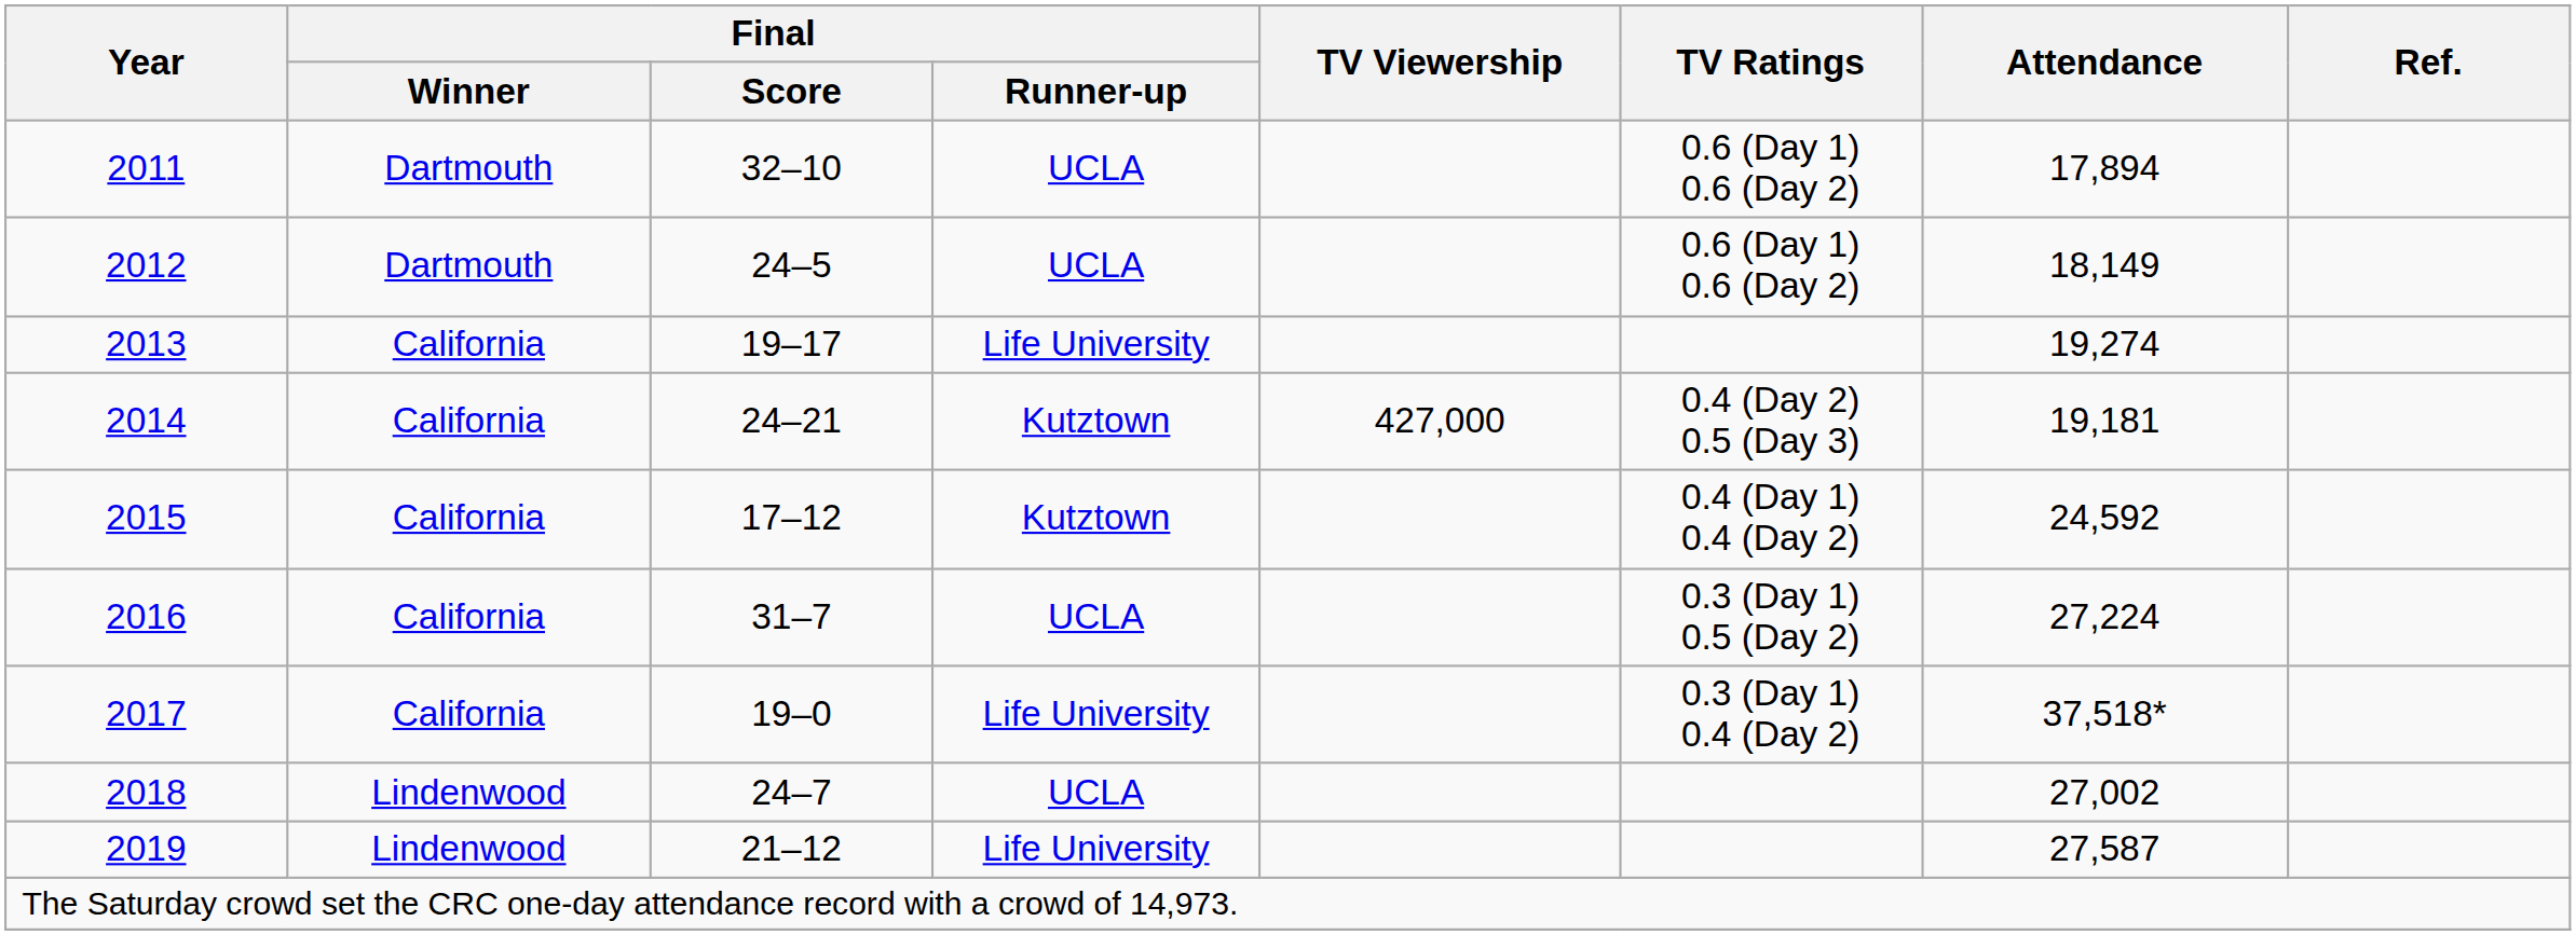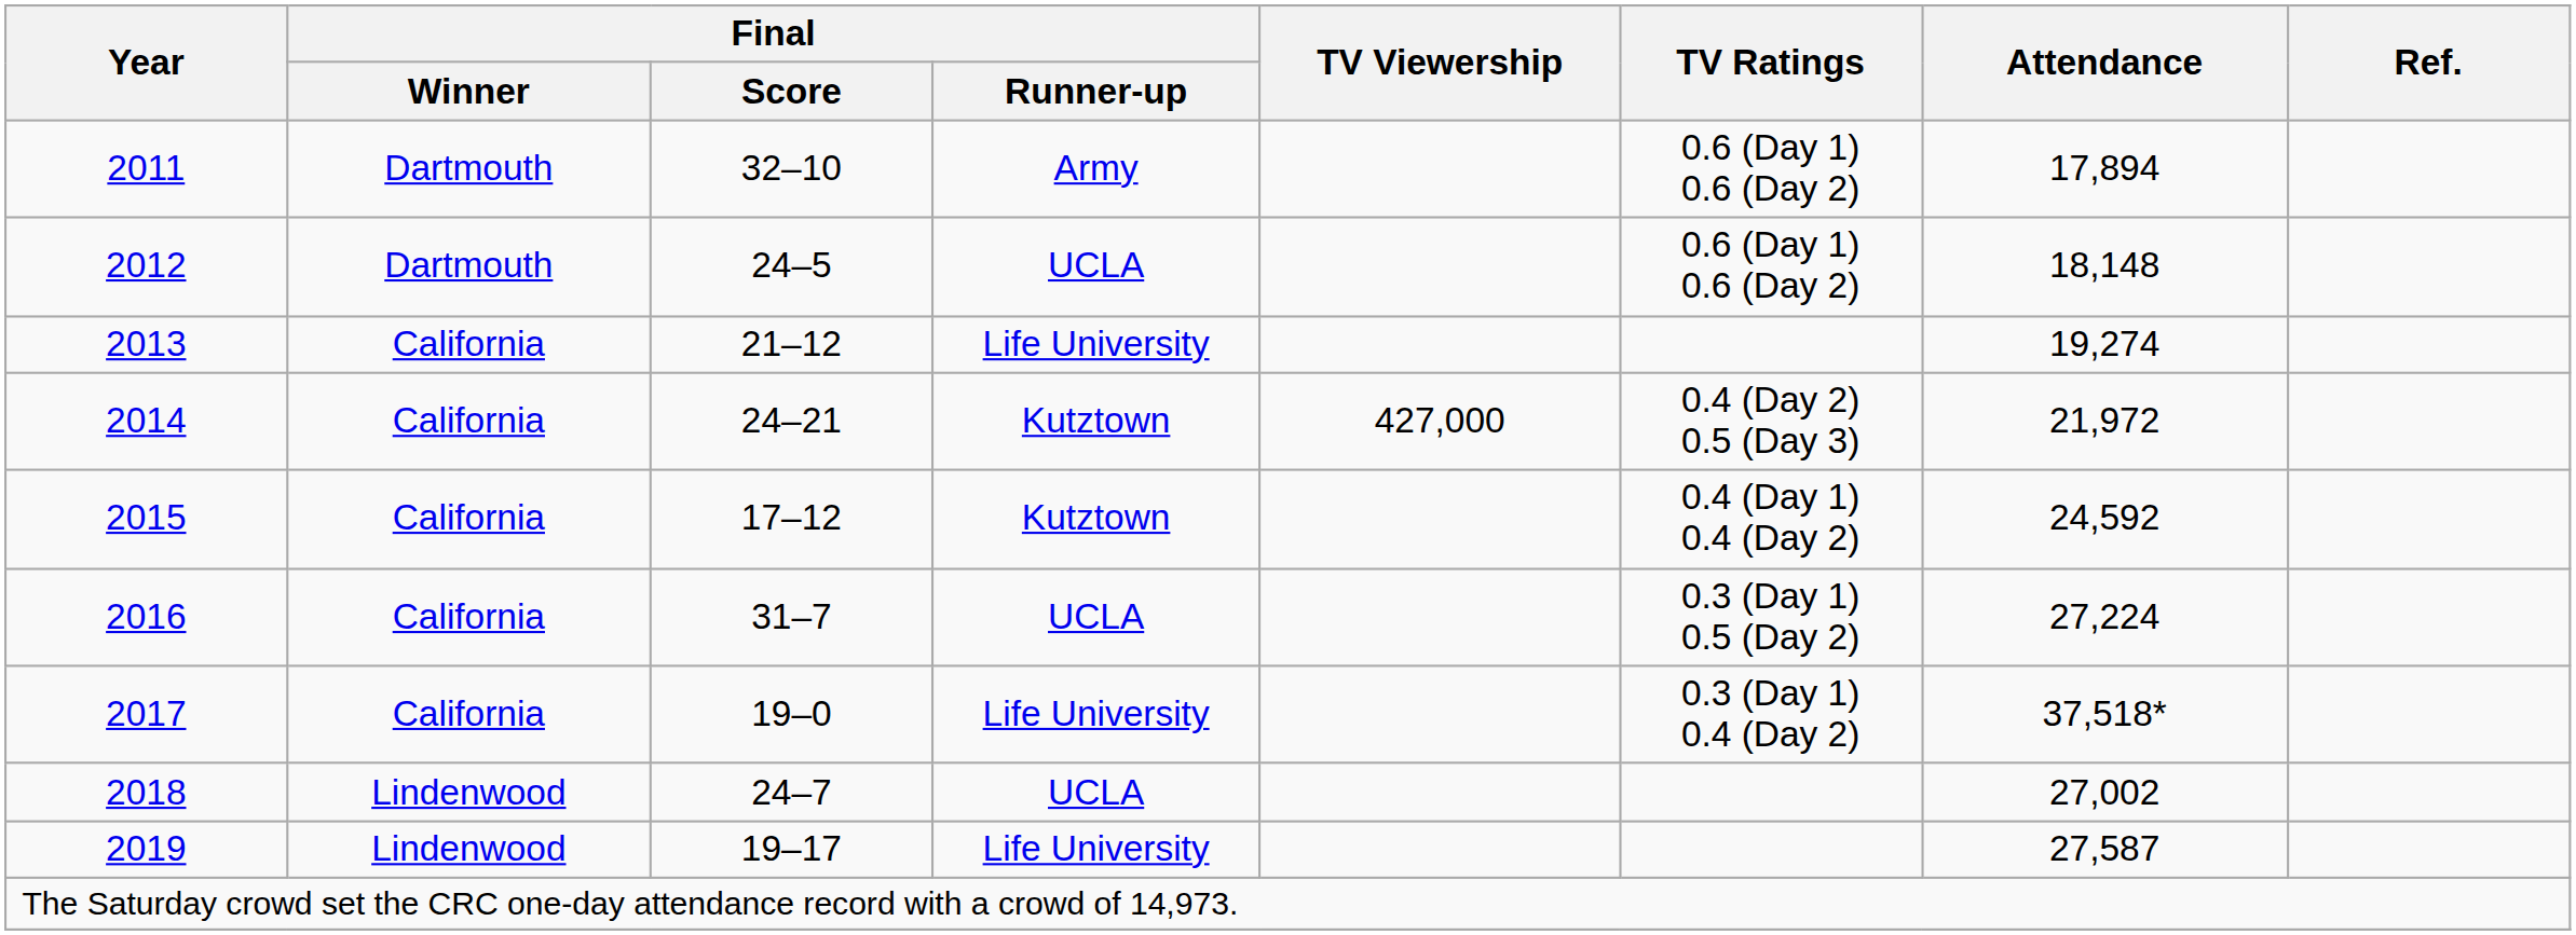 <table class="wikitable" style="font-size:100%; width: 90%; text-align: center;">
 <tr>
 <th rowspan=2 width=5%>Year</th>
 <th colspan=3>Final</th>
 <th rowspan=2 width=5%>TV Viewership</th>
 <th rowspan=2 width=5%>TV Ratings</th>
 <th rowspan=2 width=5%>Attendance</th>
 <th rowspan=2 width=5%>Ref.</th>
 </tr>
 <tr>
 <th width=5%>Winner</th>
 <th width=5%>Score</th>
 <th width=5%>Runner-up</th>
 </tr>
 <tr>
 <td><a href='#'>2011</a></td>
 <td><a href='#'>Dartmouth</a></td>
 <td>32–10</td>
-<td><a href='#'>UCLA</a></td>
+<td><a href='#'>Army</a></td>
 <td><br> </td>
 <td>0.6 (Day 1) <br> 0.6 (Day 2)</td>
 <td>17,894</td>
 <td></td>
 </tr>
 <tr>
 <td><a href='#'>2012</a></td>
 <td><a href='#'>Dartmouth</a></td>
 <td>24–5</td>
 <td><a href='#'>UCLA</a></td>
 <td></td>
 <td>0.6 (Day 1) <br> 0.6 (Day 2)</td>
-<td>18,149</td>
+<td>18,148</td>
 <td></td>
 </tr>
 <tr>
 <td><a href='#'>2013</a></td>
 <td><a href='#'>California</a></td>
-<td>19–17</td>
+<td>21–12</td>
 <td><a href='#'>Life University</a></td>
 <td></td>
 <td></td>
 <td>19,274</td>
 <td></td>
 </tr>
 <tr>
 <td><a href='#'>2014</a></td>
 <td><a href='#'>California</a></td>
 <td>24–21</td>
 <td><a href='#'>Kutztown</a></td>
 <td>427,000</td>
 <td>0.4 (Day 2) <br> 0.5 (Day 3)</td>
-<td>19,181</td>
+<td>21,972</td>
 <td></td>
 </tr>
 <tr>
 <td><a href='#'>2015</a></td>
 <td><a href='#'>California</a></td>
 <td>17–12</td>
 <td><a href='#'>Kutztown</a></td>
 <td> <br> </td>
 <td>0.4 (Day 1) <br> 0.4 (Day 2)</td>
 <td>24,592</td>
 <td></td>
 </tr>
 <tr>
 <td><a href='#'>2016</a></td>
 <td><a href='#'>California</a></td>
 <td>31–7</td>
 <td><a href='#'>UCLA</a></td>
 <td> <br> </td>
 <td>0.3 (Day 1) <br> 0.5 (Day 2)</td>
 <td>27,224</td>
 <td></td>
 </tr>
 <tr>
 <td><a href='#'>2017</a></td>
 <td><a href='#'>California</a></td>
 <td>19–0</td>
 <td><a href='#'>Life University</a></td>
 <td> <br> </td>
 <td>0.3 (Day 1)<br> 0.4 (Day 2)</td>
 <td>37,518*</td>
 <td></td>
 </tr>
 <tr>
 <td><a href='#'>2018</a></td>
 <td><a href='#'>Lindenwood</a></td>
 <td>24–7</td>
 <td><a href='#'>UCLA</a></td>
 <td></td>
 <td></td>
 <td>27,002</td>
 <td></td>
 </tr>
 <tr>
 <td><a href='#'>2019</a></td>
 <td><a href='#'>Lindenwood</a></td>
-<td>21–12</td>
+<td>19–17</td>
 <td><a href='#'>Life University</a></td>
 <td></td>
 <td></td>
 <td>27,587</td>
 <td></td>
 </tr>
 <tr>
 <td colspan="8" style="text-align: left;font-size:90%"> The Saturday crowd set the CRC one-day attendance record with a crowd of 14,973.</td>
 </tr>
 <tr>
 </tr>
 </table>
